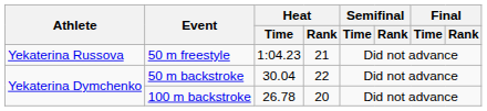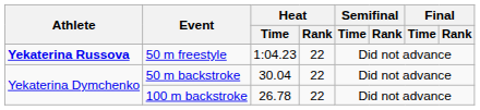 <table class=wikitable style="font-size:90%">
 <tr>
 <th rowspan=2>Athlete</th>
 <th rowspan=2>Event</th>
 <th colspan="2">Heat</th>
 <th colspan="2">Semifinal</th>
 <th colspan="2">Final</th>
 </tr>
 <tr style="font-size:95%">
 <th>Time</th>
 <th>Rank</th>
 <th>Time</th>
 <th>Rank</th>
 <th>Time</th>
 <th>Rank</th>
 </tr>
 <tr align=center>
-<td align=left><a href='#'>Yekaterina Russova</a></td>
+<td align=left><strong><a href='#'>Yekaterina Russova</a></strong></td>
 <td align=left><a href='#'>50 m freestyle</a></td>
 <td>1:04.23</td>
-<td>21</td>
+<td>22</td>
 <td colspan=4>Did not advance</td>
 </tr>
 <tr align=center>
 <td align=left rowspan=2><a href='#'>Yekaterina Dymchenko</a></td>
 <td align=left><a href='#'>50 m backstroke</a></td>
 <td>30.04</td>
 <td>22</td>
 <td colspan=4>Did not advance</td>
 </tr>
 <tr align=center>
 <td align=left><a href='#'>100 m backstroke</a></td>
 <td>26.78</td>
-<td>20</td>
+<td>22</td>
 <td colspan=4>Did not advance</td>
 </tr>
 </table>
